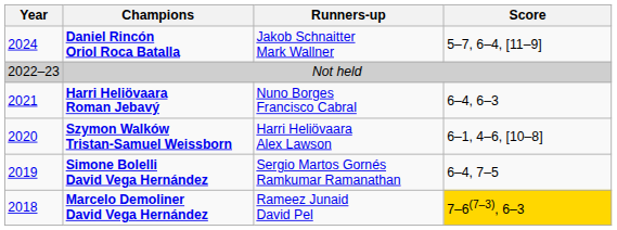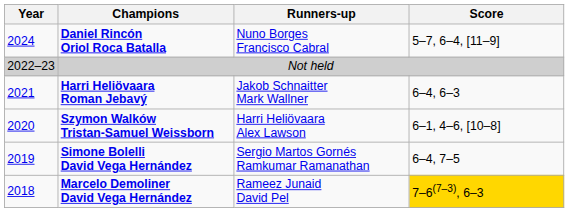 <table class="wikitable" style="font-size:90%">
 <tr>
 <th>Year</th>
 <th width="200">Champions</th>
 <th width="200">Runners-up</th>
 <th width="175">Score</th>
 </tr>
 <tr>
 <td><a href='#'>2024</a></td>
 <td> <strong><a href='#'>Daniel Rincón</a></strong><br> <strong><a href='#'>Oriol Roca Batalla</a></strong></td>
-<td> <a href='#'>Jakob Schnaitter</a><br> <a href='#'>Mark Wallner</a></td>
+<td> <a href='#'>Nuno Borges</a><br> <a href='#'>Francisco Cabral</a></td>
 <td>5–7, 6–4, [11–9]</td>
 </tr>
 <tr>
 <td style="background:#cfcfcf">2022–23</td>
 <td colspan=3 align=center style="background:#cfcfcf"><em>Not held</em></td>
 </tr>
 <tr>
 <td><a href='#'>2021</a></td>
 <td> <strong><a href='#'>Harri Heliövaara</a></strong><br> <strong><a href='#'>Roman Jebavý</a></strong></td>
-<td> <a href='#'>Nuno Borges</a><br> <a href='#'>Francisco Cabral</a></td>
+<td> <a href='#'>Jakob Schnaitter</a><br> <a href='#'>Mark Wallner</a></td>
 <td>6–4, 6–3</td>
 </tr>
 <tr>
 <td><a href='#'>2020</a></td>
 <td> <strong><a href='#'>Szymon Walków</a></strong><br> <strong><a href='#'>Tristan-Samuel Weissborn</a></strong></td>
 <td> <a href='#'>Harri Heliövaara</a><br> <a href='#'>Alex Lawson</a></td>
 <td>6–1, 4–6, [10–8]</td>
 </tr>
 <tr>
 <td><a href='#'>2019</a></td>
 <td> <strong><a href='#'>Simone Bolelli</a></strong><br> <strong><a href='#'>David Vega Hernández</a></strong></td>
 <td> <a href='#'>Sergio Martos Gornés</a><br> <a href='#'>Ramkumar Ramanathan</a></td>
 <td>6–4, 7–5</td>
 </tr>
 <tr>
 <td><a href='#'>2018</a></td>
 <td> <strong><a href='#'>Marcelo Demoliner</a></strong><br> <strong><a href='#'>David Vega Hernández</a></strong></td>
 <td> <a href='#'>Rameez Junaid</a><br> <a href='#'>David Pel</a></td>
 <td style="background: gold;">7–6<sup>(7–3)</sup>, 6–3</td>
 </tr>
 </table>
